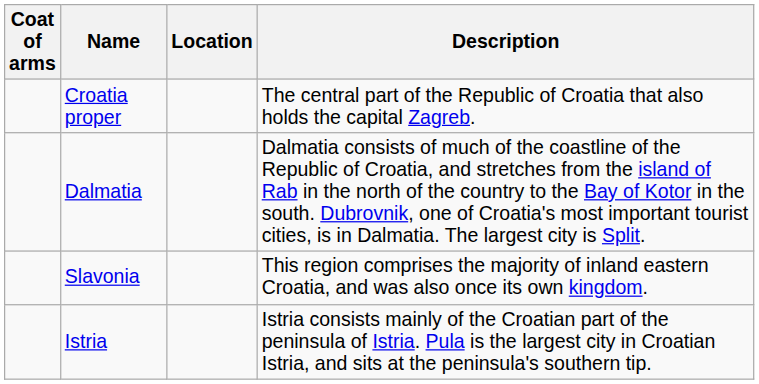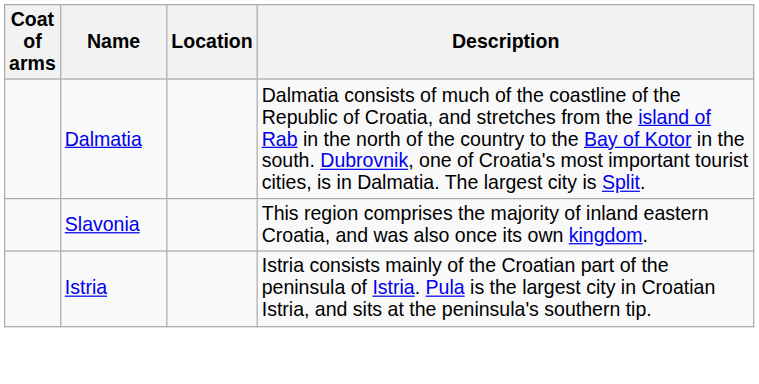 <table class="wikitable" style="text-align: left">
 <tr>
 <th>Coat of arms</th>
 <th>Name</th>
 <th>Location</th>
 <th>Description</th>
-</tr>
-<tr>
-<td style="width:1em; center"></td>
-<td style="width:5em;"><a href='#'>Croatia<br>proper</a></td>
-<td style="width:1em;"></td>
-<td style="width:25em;">The central part of the Republic of Croatia that also holds the capital <a href='#'>Zagreb</a>.</td>
 </tr>
 <tr>
 <td style="width:1em;"></td>
 <td style="width:5em;"><a href='#'>Dalmatia</a></td>
 <td style="width:1em;"></td>
 <td style="width:25em;">Dalmatia consists of much of the coastline of the Republic of Croatia, and stretches from the <a href='#'>island of Rab</a> in the north of the country to the <a href='#'>Bay of Kotor</a> in the south. <a href='#'>Dubrovnik</a>, one of Croatia's most important tourist cities, is in Dalmatia. The largest city is <a href='#'>Split</a>.</td>
 </tr>
 <tr>
 <td style="width:1em;"></td>
 <td style="width:5em;"><a href='#'>Slavonia</a></td>
 <td style="width:1em;"></td>
 <td style="width:25em;">This region comprises the majority of inland eastern Croatia, and was also once its own <a href='#'>kingdom</a>.</td>
 </tr>
 <tr>
 <td style="width:1em;"></td>
 <td style="width:5em;"><a href='#'>Istria</a></td>
 <td style="width:1em;"></td>
 <td style="width:25em;">Istria consists mainly of the Croatian part of the peninsula of <a href='#'>Istria</a>. <a href='#'>Pula</a> is the largest city in Croatian Istria, and sits at the peninsula's southern tip.</td>
 </tr>
 </table>
